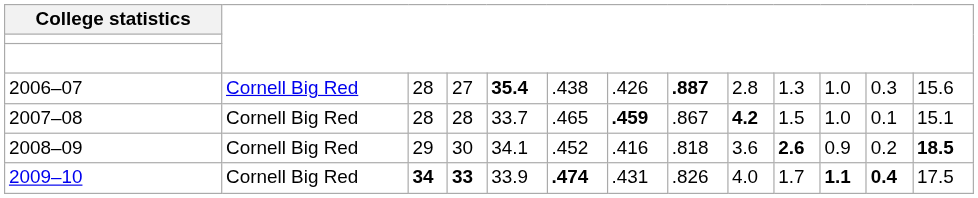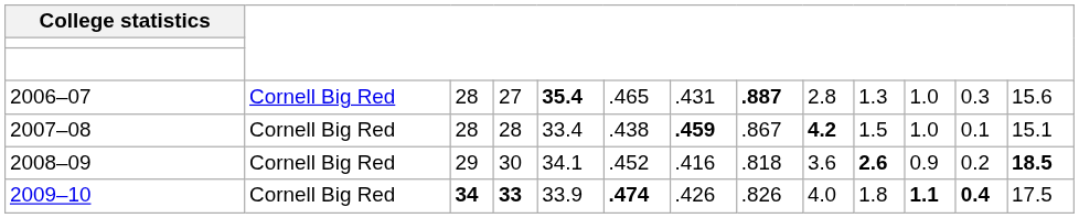 <table class="wikitable collapsible" width="65%" style="background:transparent">
 <tr>
 <th>College statistics</th>
 </tr>
 <tr>
 <td></td>
 </tr>
 <tr>
 <td><br></td>
 </tr>
 <tr>
 <td align="left">2006–07</td>
 <td align="left"><a href='#'>Cornell Big Red</a></td>
 <td>28</td>
 <td>27</td>
 <td><strong>35.4</strong></td>
-<td>.438</td>
-<td>.426</td>
+<td>.465</td>
+<td>.431</td>
 <td><strong>.887</strong></td>
 <td>2.8</td>
 <td>1.3</td>
 <td>1.0</td>
 <td>0.3</td>
 <td>15.6</td>
 </tr>
 <tr>
 <td align="left">2007–08</td>
 <td align="left">Cornell Big Red</td>
 <td>28</td>
 <td>28</td>
-<td>33.7</td>
-<td>.465</td>
+<td>33.4</td>
+<td>.438</td>
 <td><strong>.459</strong></td>
 <td>.867</td>
 <td><strong>4.2</strong></td>
 <td>1.5</td>
 <td>1.0</td>
 <td>0.1</td>
 <td>15.1</td>
 </tr>
 <tr>
 <td align="left">2008–09</td>
 <td align="left">Cornell Big Red</td>
 <td>29</td>
 <td>30</td>
 <td>34.1</td>
 <td>.452</td>
 <td>.416</td>
 <td>.818</td>
 <td>3.6</td>
 <td><strong>2.6</strong></td>
 <td>0.9</td>
 <td>0.2</td>
 <td><strong>18.5</strong></td>
 </tr>
 <tr>
 <td align="left"><a href='#'>2009–10</a></td>
 <td align="left">Cornell Big Red</td>
 <td><strong>34</strong></td>
 <td><strong>33</strong></td>
 <td>33.9</td>
 <td><strong>.474</strong></td>
-<td>.431</td>
+<td>.426</td>
 <td>.826</td>
 <td>4.0</td>
-<td>1.7</td>
+<td>1.8</td>
 <td><strong>1.1</strong></td>
 <td><strong>0.4</strong></td>
 <td>17.5<br></td>
 </tr>
 </table>
